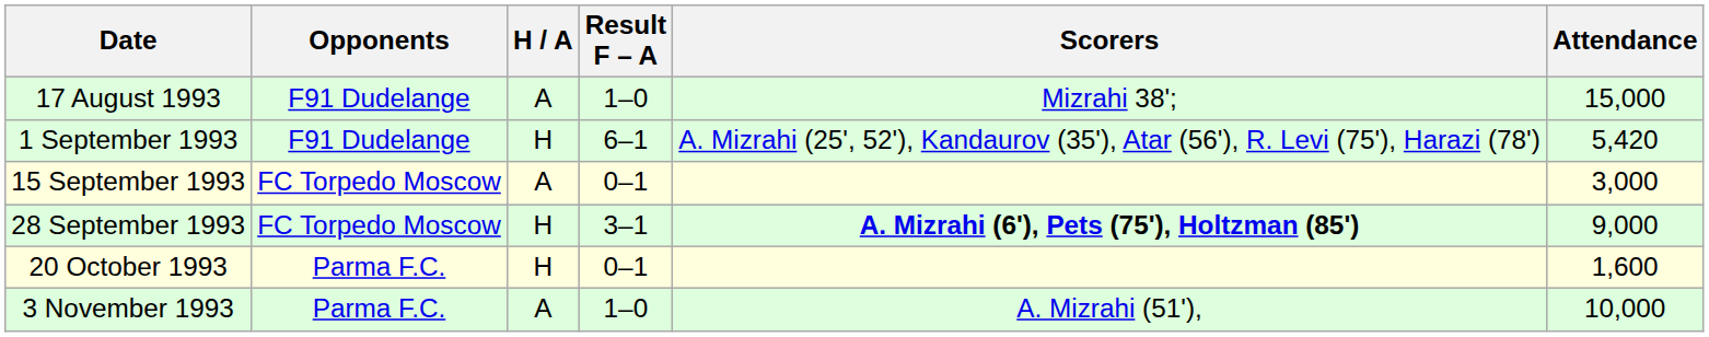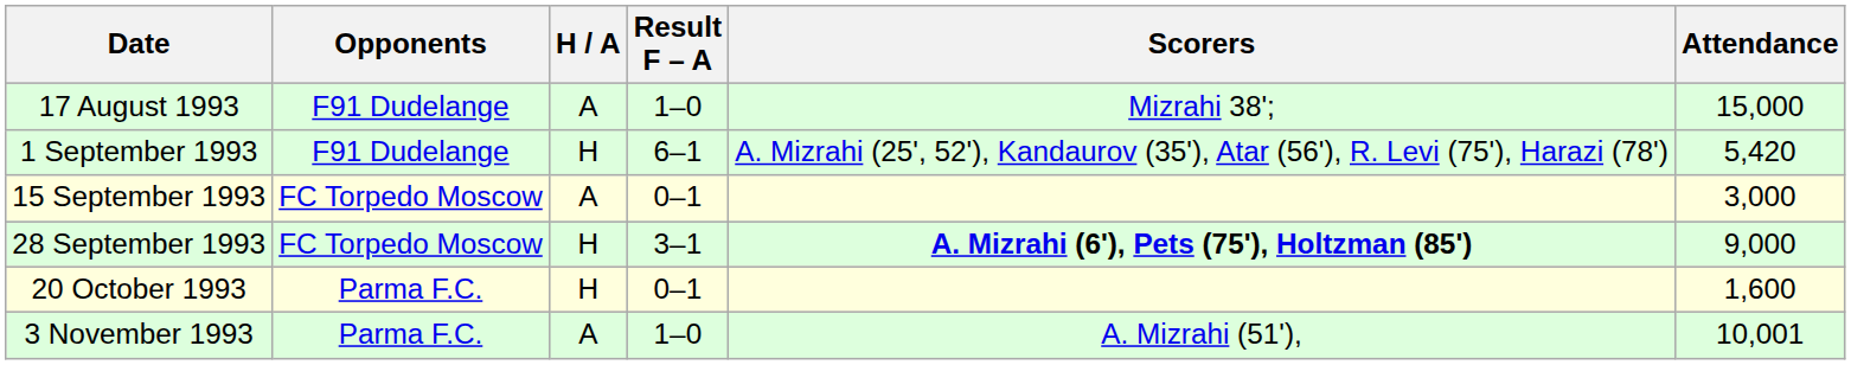 <table class="wikitable" style="text-align:center">
 <tr>
 <th>Date</th>
 <th>Opponents</th>
 <th>H / A</th>
 <th>Result<br>F – A</th>
 <th>Scorers</th>
 <th>Attendance</th>
 </tr>
 <tr bgcolor="#ddffdd">
 <td>17 August 1993</td>
 <td> <a href='#'>F91 Dudelange</a></td>
 <td>A</td>
 <td>1–0</td>
 <td><a href='#'>Mizrahi</a> 38';</td>
 <td>15,000</td>
 </tr>
 <tr bgcolor="#ddffdd">
 <td>1 September 1993</td>
 <td> <a href='#'>F91 Dudelange</a></td>
 <td>H</td>
 <td>6–1</td>
 <td><a href='#'>A. Mizrahi</a> (25', 52'), <a href='#'>Kandaurov</a> (35'), <a href='#'>Atar</a> (56'), <a href='#'>R. Levi</a> (75'), <a href='#'>Harazi</a> (78')</td>
 <td>5,420</td>
 </tr>
 <tr bgcolor="#ffffdd">
 <td>15 September 1993</td>
 <td> <a href='#'>FC Torpedo Moscow</a></td>
 <td>A</td>
 <td>0–1</td>
 <td></td>
 <td>3,000</td>
 </tr>
 <tr bgcolor="#ddffdd">
 <td>28 September 1993</td>
 <td> <a href='#'>FC Torpedo Moscow</a></td>
 <td>H</td>
 <td>3–1</td>
 <td><strong><a href='#'>A. Mizrahi</a> (6'), <a href='#'>Pets</a> (75'), <a href='#'>Holtzman</a> (85')</strong></td>
 <td>9,000</td>
 </tr>
 <tr bgcolor="#ffffdd">
 <td>20 October 1993</td>
 <td> <a href='#'>Parma F.C.</a></td>
 <td>H</td>
 <td>0–1</td>
 <td></td>
 <td>1,600</td>
 </tr>
 <tr bgcolor="#ddffdd">
 <td>3 November 1993</td>
 <td> <a href='#'>Parma F.C.</a></td>
 <td>A</td>
 <td>1–0</td>
 <td><a href='#'>A. Mizrahi</a> (51'),</td>
-<td>10,000</td>
+<td>10,001</td>
 </tr>
 </table>
